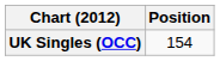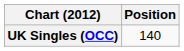 <table class="wikitable plainrowheaders" style="text-align:center">
 <tr>
 <th scope="col">Chart (2012)</th>
 <th scope="col">Position</th>
 </tr>
 <tr>
 <th scope="row">UK Singles (<a href='#'>OCC</a>)</th>
-<td>154</td>
+<td>140</td>
 </tr>
 </table>
